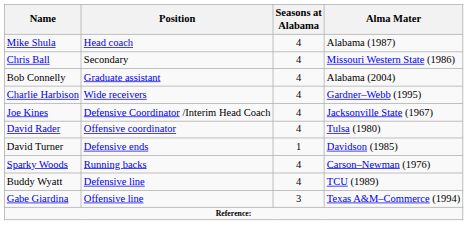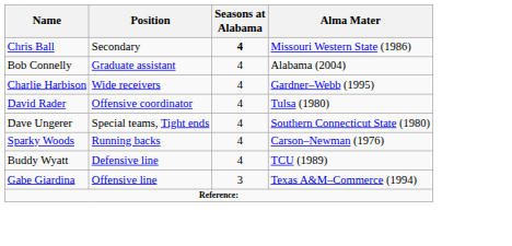 <table class="wikitable" style="font-size:90%;">
 <tr>
 <th>Name</th>
 <th>Position</th>
 <th>Seasons at<br>Alabama</th>
 <th>Alma Mater</th>
 </tr>
 <tr>
-<td><a href='#'>Mike Shula</a></td>
-<td><a href='#'>Head coach</a></td>
-<td align=center>4</td>
-<td>Alabama (1987)</td>
-</tr>
-<tr>
 <td><a href='#'>Chris Ball</a></td>
 <td>Secondary</td>
-<td align=center>4</td>
+<td align=center><strong>4</strong></td>
 <td><a href='#'>Missouri Western State</a> (1986)</td>
 </tr>
 <tr>
 <td>Bob Connelly</td>
 <td><a href='#'>Graduate assistant</a></td>
 <td align=center>4</td>
 <td>Alabama (2004)</td>
 </tr>
 <tr>
 <td><a href='#'>Charlie Harbison</a></td>
 <td><a href='#'>Wide receivers</a></td>
 <td align=center>4</td>
 <td><a href='#'>Gardner–Webb</a> (1995)</td>
 </tr>
 <tr>
-<td><a href='#'>Joe Kines</a></td>
-<td><a href='#'>Defensive Coordinator</a> /Interim Head Coach</td>
-<td align=center>4</td>
-<td><a href='#'>Jacksonville State</a> (1967)</td>
-</tr>
-<tr>
 <td><a href='#'>David Rader</a></td>
 <td><a href='#'>Offensive coordinator</a></td>
 <td align=center>4</td>
 <td><a href='#'>Tulsa</a> (1980)</td>
 </tr>
 <tr>
-<td>David Turner</td>
-<td><a href='#'>Defensive ends</a></td>
-<td align=center>1</td>
-<td><a href='#'>Davidson</a> (1985)</td>
+<td>Dave Ungerer</td>
+<td>Special teams, <a href='#'>Tight ends</a></td>
+<td align=center>4</td>
+<td><a href='#'>Southern Connecticut State</a> (1980)</td>
 </tr>
 <tr>
 <td><a href='#'>Sparky Woods</a></td>
 <td><a href='#'>Running backs</a></td>
 <td align=center>4</td>
 <td><a href='#'>Carson–Newman</a> (1976)</td>
 </tr>
 <tr>
 <td>Buddy Wyatt</td>
 <td><a href='#'>Defensive line</a></td>
 <td align=center>4</td>
 <td><a href='#'>TCU</a> (1989)</td>
 </tr>
 <tr>
 <td><a href='#'>Gabe Giardina</a></td>
 <td><a href='#'>Offensive line</a></td>
 <td align=center>3</td>
 <td><a href='#'>Texas A&M–Commerce</a> (1994)</td>
 </tr>
 <tr>
 <td colspan="4"  style="font-size:8pt; text-align:center;"><strong>Reference:</strong></td>
 </tr>
 </table>
